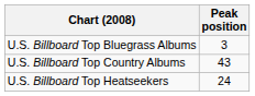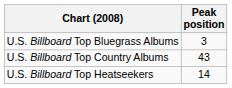 <table class="wikitable">
 <tr>
 <th>Chart (2008)</th>
 <th>Peak<br>position</th>
 </tr>
 <tr>
 <td>U.S. <em>Billboard</em> Top Bluegrass Albums</td>
 <td align="center">3</td>
 </tr>
 <tr>
 <td>U.S. <em>Billboard</em> Top Country Albums</td>
 <td align="center">43</td>
 </tr>
 <tr>
 <td>U.S. <em>Billboard</em> Top Heatseekers</td>
-<td align="center">24</td>
+<td align="center">14</td>
 </tr>
 </table>
